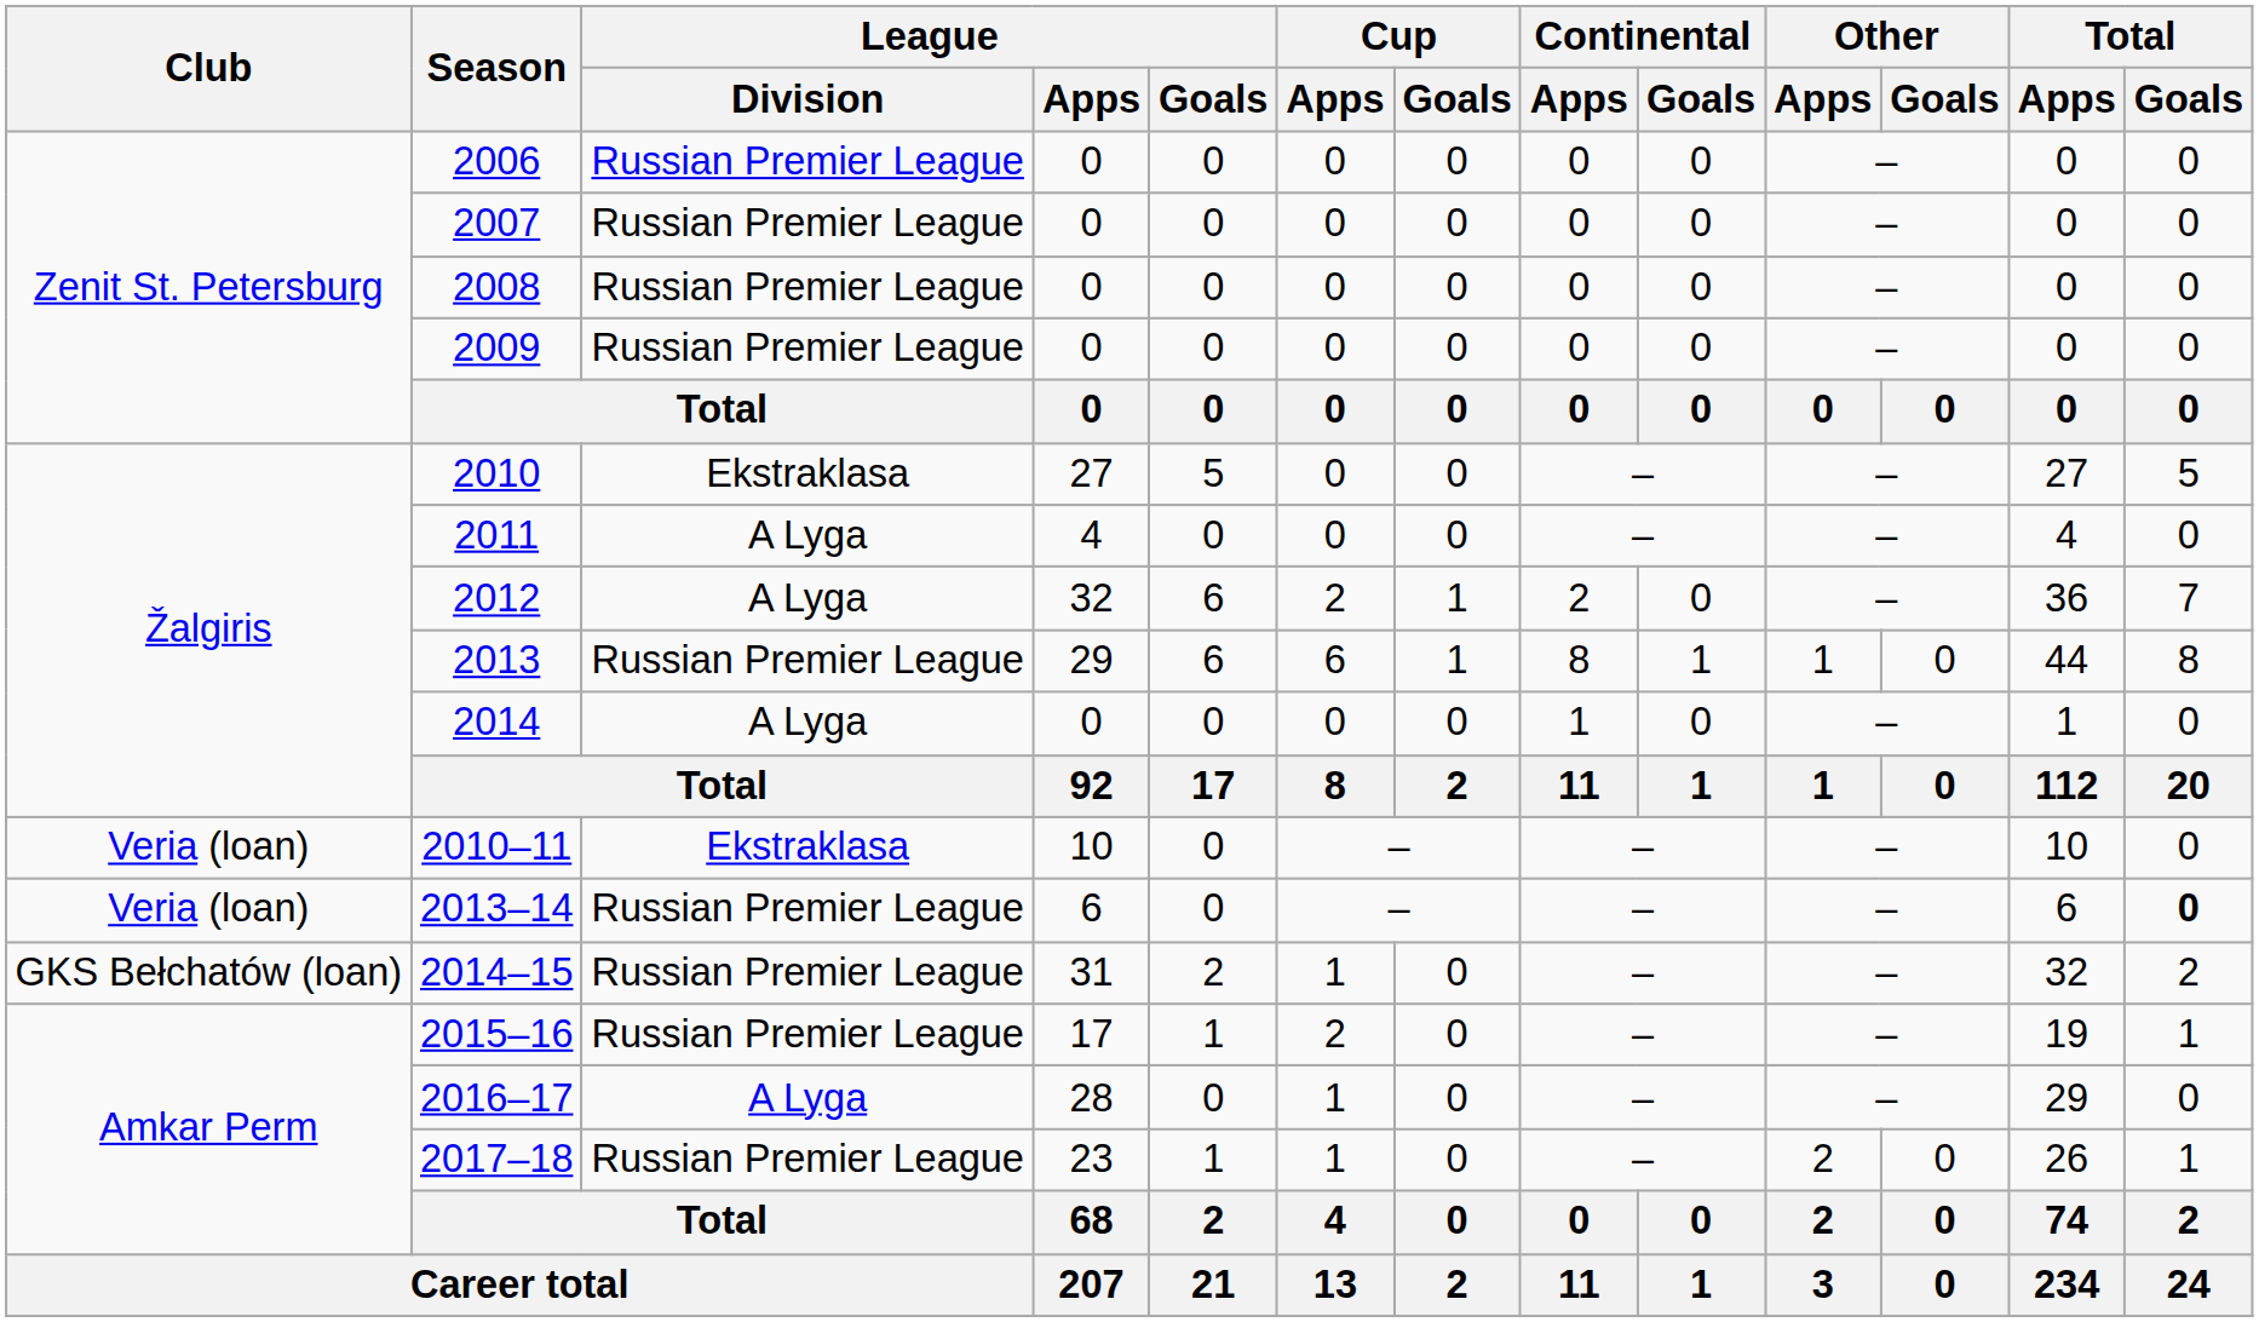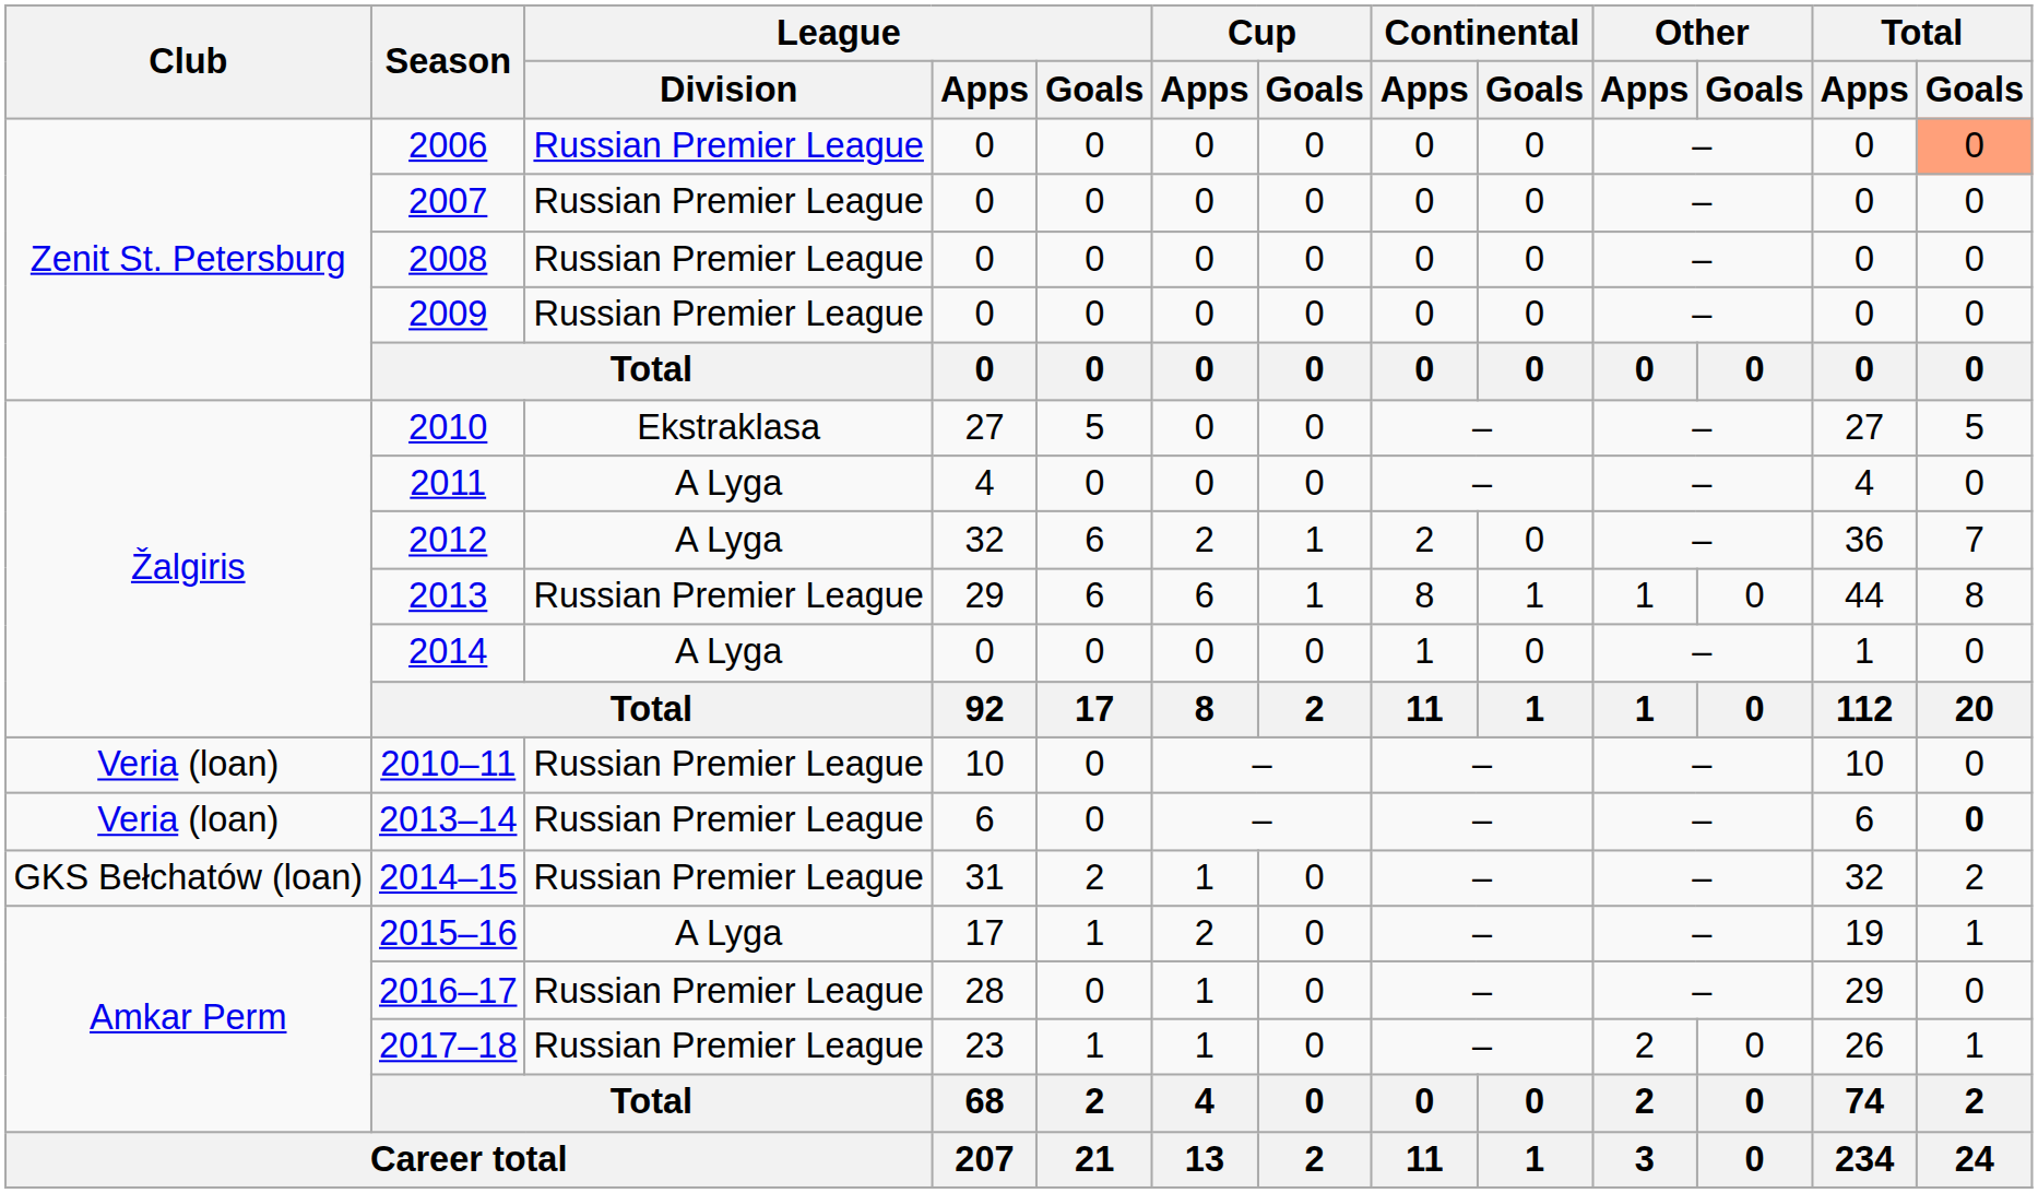 <table class="wikitable" style="text-align: center;">
 <tr>
 <th rowspan=2>Club</th>
 <th rowspan=2>Season</th>
 <th colspan=3>League</th>
 <th colspan=2>Cup</th>
 <th colspan=2>Continental</th>
 <th colspan=2>Other</th>
 <th colspan=2>Total</th>
 </tr>
 <tr>
 <th>Division</th>
 <th>Apps</th>
 <th>Goals</th>
 <th>Apps</th>
 <th>Goals</th>
 <th>Apps</th>
 <th>Goals</th>
 <th>Apps</th>
 <th>Goals</th>
 <th>Apps</th>
 <th>Goals</th>
 </tr>
 <tr>
 <td rowspan=5><a href='#'>Zenit St. Petersburg</a></td>
 <td><a href='#'>2006</a></td>
 <td><a href='#'>Russian Premier League</a></td>
 <td>0</td>
 <td>0</td>
 <td>0</td>
 <td>0</td>
 <td>0</td>
 <td>0</td>
 <td colspan=2>–</td>
 <td>0</td>
-<td>0</td>
+<td style="background: lightsalmon;">0</td>
 </tr>
 <tr>
 <td><a href='#'>2007</a></td>
 <td>Russian Premier League</td>
 <td>0</td>
 <td>0</td>
 <td>0</td>
 <td>0</td>
 <td>0</td>
 <td>0</td>
 <td colspan=2>–</td>
 <td>0</td>
 <td>0</td>
 </tr>
 <tr>
 <td><a href='#'>2008</a></td>
 <td>Russian Premier League</td>
 <td>0</td>
 <td>0</td>
 <td>0</td>
 <td>0</td>
 <td>0</td>
 <td>0</td>
 <td colspan=2>–</td>
 <td>0</td>
 <td>0</td>
 </tr>
 <tr>
 <td><a href='#'>2009</a></td>
 <td>Russian Premier League</td>
 <td>0</td>
 <td>0</td>
 <td>0</td>
 <td>0</td>
 <td>0</td>
 <td>0</td>
 <td colspan=2>–</td>
 <td>0</td>
 <td>0</td>
 </tr>
 <tr>
 <th colspan=2>Total</th>
 <th>0</th>
 <th>0</th>
 <th>0</th>
 <th>0</th>
 <th>0</th>
 <th>0</th>
 <th>0</th>
 <th>0</th>
 <th>0</th>
 <th>0</th>
 </tr>
 <tr>
 <td rowspan=6><a href='#'>Žalgiris</a></td>
 <td><a href='#'>2010</a></td>
 <td>Ekstraklasa</td>
 <td>27</td>
 <td>5</td>
 <td>0</td>
 <td>0</td>
 <td colspan=2>–</td>
 <td colspan=2>–</td>
 <td>27</td>
 <td>5</td>
 </tr>
 <tr>
 <td><a href='#'>2011</a></td>
 <td>A Lyga</td>
 <td>4</td>
 <td>0</td>
 <td>0</td>
 <td>0</td>
 <td colspan=2>–</td>
 <td colspan=2>–</td>
 <td>4</td>
 <td>0</td>
 </tr>
 <tr>
 <td><a href='#'>2012</a></td>
 <td>A Lyga</td>
 <td>32</td>
 <td>6</td>
 <td>2</td>
 <td>1</td>
 <td>2</td>
 <td>0</td>
 <td colspan=2>–</td>
 <td>36</td>
 <td>7</td>
 </tr>
 <tr>
 <td><a href='#'>2013</a></td>
 <td>Russian Premier League</td>
 <td>29</td>
 <td>6</td>
 <td>6</td>
 <td>1</td>
 <td>8</td>
 <td>1</td>
 <td>1</td>
 <td>0</td>
 <td>44</td>
 <td>8</td>
 </tr>
 <tr>
 <td><a href='#'>2014</a></td>
 <td>A Lyga</td>
 <td>0</td>
 <td>0</td>
 <td>0</td>
 <td>0</td>
 <td>1</td>
 <td>0</td>
 <td colspan=2>–</td>
 <td>1</td>
 <td>0</td>
 </tr>
 <tr>
 <th colspan=2>Total</th>
 <th>92</th>
 <th>17</th>
 <th>8</th>
 <th>2</th>
 <th>11</th>
 <th>1</th>
 <th>1</th>
 <th>0</th>
 <th>112</th>
 <th>20</th>
 </tr>
 <tr>
 <td><a href='#'>Veria</a> (loan)</td>
 <td><a href='#'>2010–11</a></td>
-<td><a href='#'>Ekstraklasa</a></td>
+<td>Russian Premier League</td>
 <td>10</td>
 <td>0</td>
 <td colspan=2>–</td>
 <td colspan=2>–</td>
 <td colspan=2>–</td>
 <td>10</td>
 <td>0</td>
 </tr>
 <tr>
 <td><a href='#'>Veria</a> (loan)</td>
 <td><a href='#'>2013–14</a></td>
 <td>Russian Premier League</td>
 <td>6</td>
 <td>0</td>
 <td colspan=2>–</td>
 <td colspan=2>–</td>
 <td colspan=2>–</td>
 <td>6</td>
 <td><strong>0</strong></td>
 </tr>
 <tr>
 <td>GKS Bełchatów (loan)</td>
 <td><a href='#'>2014–15</a></td>
 <td>Russian Premier League</td>
 <td>31</td>
 <td>2</td>
 <td>1</td>
 <td>0</td>
 <td colspan=2>–</td>
 <td colspan=2>–</td>
 <td>32</td>
 <td>2</td>
 </tr>
 <tr>
 <td rowspan=4><a href='#'>Amkar Perm</a></td>
 <td><a href='#'>2015–16</a></td>
-<td>Russian Premier League</td>
+<td>A Lyga</td>
 <td>17</td>
 <td>1</td>
 <td>2</td>
 <td>0</td>
 <td colspan=2>–</td>
 <td colspan=2>–</td>
 <td>19</td>
 <td>1</td>
 </tr>
 <tr>
 <td><a href='#'>2016–17</a></td>
-<td><a href='#'>A Lyga</a></td>
+<td>Russian Premier League</td>
 <td>28</td>
 <td>0</td>
 <td>1</td>
 <td>0</td>
 <td colspan=2>–</td>
 <td colspan=2>–</td>
 <td>29</td>
 <td>0</td>
 </tr>
 <tr>
 <td><a href='#'>2017–18</a></td>
 <td>Russian Premier League</td>
 <td>23</td>
 <td>1</td>
 <td>1</td>
 <td>0</td>
 <td colspan=2>–</td>
 <td>2</td>
 <td>0</td>
 <td>26</td>
 <td>1</td>
 </tr>
 <tr>
 <th colspan=2>Total</th>
 <th>68</th>
 <th>2</th>
 <th>4</th>
 <th>0</th>
 <th>0</th>
 <th>0</th>
 <th>2</th>
 <th>0</th>
 <th>74</th>
 <th>2</th>
 </tr>
 <tr>
 <th colspan=3>Career total</th>
 <th>207</th>
 <th>21</th>
 <th>13</th>
 <th>2</th>
 <th>11</th>
 <th>1</th>
 <th>3</th>
 <th>0</th>
 <th>234</th>
 <th>24</th>
 </tr>
 <tr>
 </tr>
 </table>
